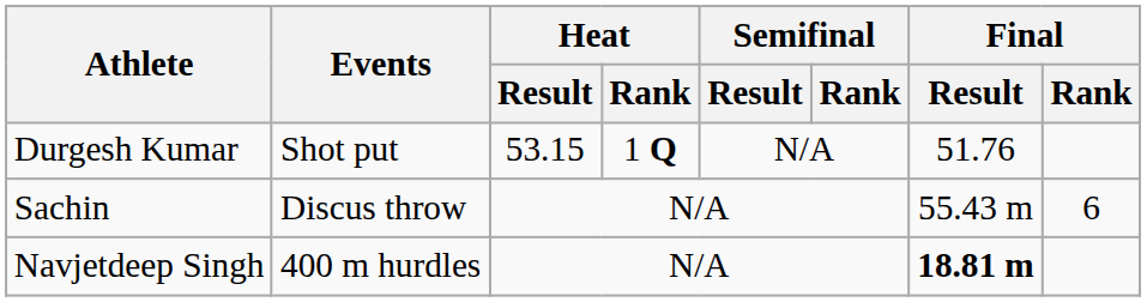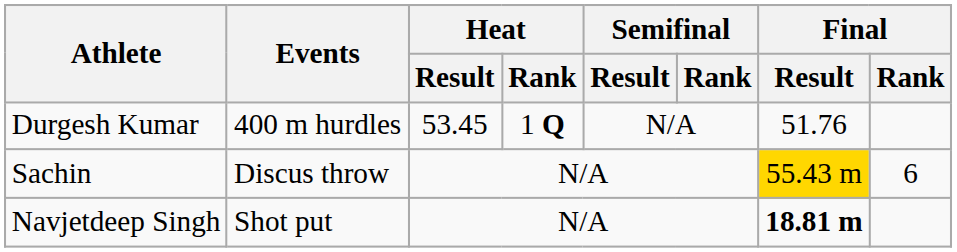 <table class=wikitable style="font-size:90%">
 <tr>
 <th rowspan="2">Athlete</th>
 <th rowspan="2">Events</th>
 <th colspan="2">Heat</th>
 <th colspan="2">Semifinal</th>
 <th colspan="2">Final</th>
 </tr>
 <tr>
 <th>Result</th>
 <th>Rank</th>
 <th>Result</th>
 <th>Rank</th>
 <th>Result</th>
 <th>Rank</th>
 </tr>
 <tr>
 <td>Durgesh Kumar</td>
-<td>Shot put</td>
-<td align="center">53.15</td>
+<td align="center">400 m hurdles</td>
+<td align="center">53.45</td>
 <td align="center">1 <strong>Q</strong></td>
 <td align="center" colspan=2>N/A</td>
 <td align="center">51.76</td>
 <td align="center"></td>
 </tr>
 <tr>
 <td>Sachin</td>
 <td>Discus throw</td>
 <td colspan="4" align="center">N/A</td>
-<td align="center">55.43 m</td>
+<td align="center" style="background: gold;">55.43 m</td>
 <td align="center">6</td>
 </tr>
 <tr>
 <td>Navjetdeep Singh</td>
-<td align="center">400 m hurdles</td>
+<td>Shot put</td>
 <td colspan="4" align="center">N/A</td>
 <td align="center"><strong>18.81 m</strong></td>
 <td align="center"></td>
 </tr>
 </table>
